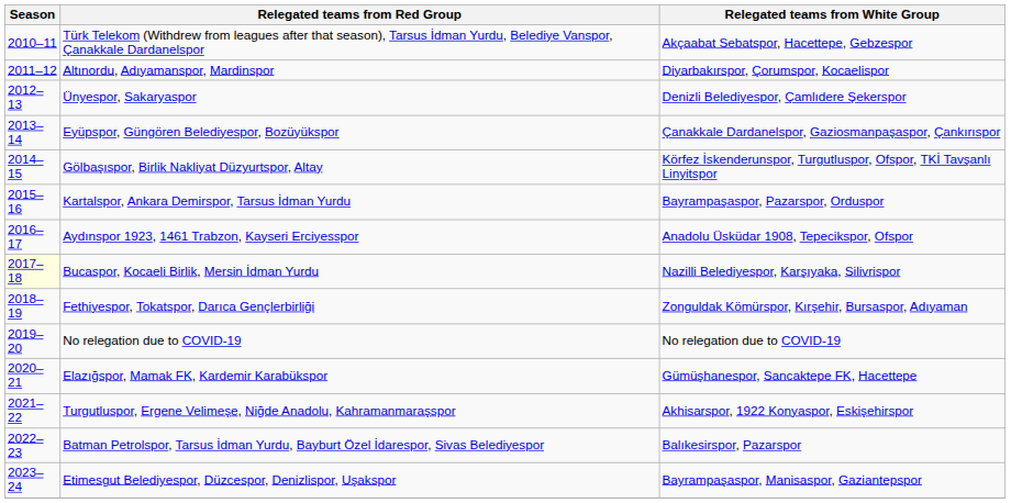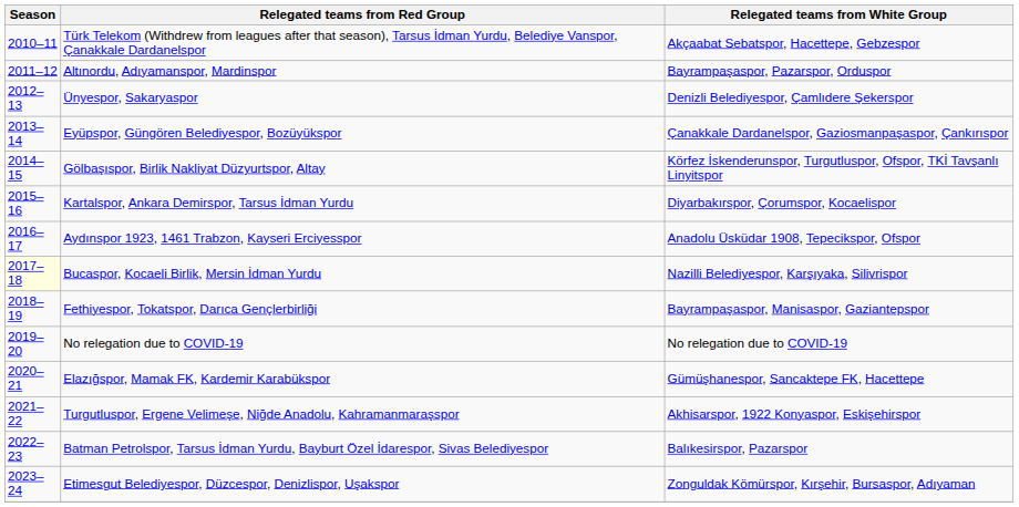 <table class="wikitable" style="text-align:left;">
 <tr>
 <th>Season</th>
 <th>Relegated teams from Red Group</th>
 <th>Relegated teams from White Group</th>
 </tr>
 <tr>
 <td><a href='#'>2010–11</a></td>
 <td><a href='#'>Türk Telekom</a> (Withdrew from leagues after that season), <a href='#'>Tarsus İdman Yurdu</a>, <a href='#'>Belediye Vanspor</a>, <a href='#'>Çanakkale Dardanelspor</a></td>
 <td><a href='#'>Akçaabat Sebatspor</a>, <a href='#'>Hacettepe</a>, <a href='#'>Gebzespor</a></td>
 </tr>
 <tr>
 <td><a href='#'>2011–12</a></td>
 <td><a href='#'>Altınordu</a>, <a href='#'>Adıyamanspor</a>, <a href='#'>Mardinspor</a></td>
-<td><a href='#'>Diyarbakırspor</a>, <a href='#'>Çorumspor</a>, <a href='#'>Kocaelispor</a></td>
+<td><a href='#'>Bayrampaşaspor</a>, <a href='#'>Pazarspor</a>, <a href='#'>Orduspor</a></td>
 </tr>
 <tr>
 <td><a href='#'>2012–13</a></td>
 <td><a href='#'>Ünyespor</a>, <a href='#'>Sakaryaspor</a></td>
 <td><a href='#'>Denizli Belediyespor</a>, <a href='#'>Çamlıdere Şekerspor</a></td>
 </tr>
 <tr>
 <td><a href='#'>2013–14</a></td>
 <td><a href='#'>Eyüpspor</a>, <a href='#'>Güngören Belediyespor</a>, <a href='#'>Bozüyükspor</a></td>
 <td><a href='#'>Çanakkale Dardanelspor</a>, <a href='#'>Gaziosmanpaşaspor</a>, <a href='#'>Çankırıspor</a></td>
 </tr>
 <tr>
 <td><a href='#'>2014–15</a></td>
 <td><a href='#'>Gölbaşıspor</a>, <a href='#'>Birlik Nakliyat Düzyurtspor</a>, <a href='#'>Altay</a></td>
 <td><a href='#'>Körfez İskenderunspor</a>, <a href='#'>Turgutluspor</a>, <a href='#'>Ofspor</a>, <a href='#'>TKİ Tavşanlı Linyitspor</a></td>
 </tr>
 <tr>
 <td><a href='#'>2015–16</a></td>
 <td><a href='#'>Kartalspor</a>, <a href='#'>Ankara Demirspor</a>, <a href='#'>Tarsus İdman Yurdu</a></td>
-<td><a href='#'>Bayrampaşaspor</a>, <a href='#'>Pazarspor</a>, <a href='#'>Orduspor</a></td>
+<td><a href='#'>Diyarbakırspor</a>, <a href='#'>Çorumspor</a>, <a href='#'>Kocaelispor</a></td>
 </tr>
 <tr>
 <td><a href='#'>2016–17</a></td>
 <td><a href='#'>Aydınspor 1923</a>, <a href='#'>1461 Trabzon</a>, <a href='#'>Kayseri Erciyesspor</a></td>
 <td><a href='#'>Anadolu Üsküdar 1908</a>, <a href='#'>Tepecikspor</a>, <a href='#'>Ofspor</a></td>
 </tr>
 <tr>
 <td style="background: lightyellow;"><a href='#'>2017–18</a></td>
 <td><a href='#'>Bucaspor</a>, <a href='#'>Kocaeli Birlik</a>, <a href='#'>Mersin İdman Yurdu</a></td>
 <td><a href='#'>Nazilli Belediyespor</a>, <a href='#'>Karşıyaka</a>, <a href='#'>Silivrispor</a></td>
 </tr>
 <tr>
 <td><a href='#'>2018–19</a></td>
 <td><a href='#'>Fethiyespor</a>, <a href='#'>Tokatspor</a>, <a href='#'>Darıca Gençlerbirliği</a></td>
-<td><a href='#'>Zonguldak Kömürspor</a>, <a href='#'>Kırşehir</a>, <a href='#'>Bursaspor</a>, <a href='#'>Adıyaman</a></td>
+<td><a href='#'>Bayrampaşaspor</a>, <a href='#'>Manisaspor</a>, <a href='#'>Gaziantepspor</a></td>
 </tr>
 <tr>
 <td><a href='#'>2019–20</a></td>
 <td>No relegation due to <a href='#'>COVID-19</a></td>
 <td>No relegation due to <a href='#'>COVID-19</a></td>
 </tr>
 <tr>
 <td><a href='#'>2020–21</a></td>
 <td><a href='#'>Elazığspor</a>, <a href='#'>Mamak FK</a>, <a href='#'>Kardemir Karabükspor</a></td>
 <td><a href='#'>Gümüşhanespor</a>, <a href='#'>Sancaktepe FK</a>, <a href='#'>Hacettepe</a></td>
 </tr>
 <tr>
 <td><a href='#'>2021–22</a></td>
 <td><a href='#'>Turgutluspor</a>, <a href='#'>Ergene Velimeşe</a>, <a href='#'>Niğde Anadolu</a>, <a href='#'>Kahramanmaraşspor</a></td>
 <td><a href='#'>Akhisarspor</a>, <a href='#'>1922 Konyaspor</a>, <a href='#'>Eskişehirspor</a></td>
 </tr>
 <tr>
 <td><a href='#'>2022–23</a></td>
 <td><a href='#'>Batman Petrolspor</a>, <a href='#'>Tarsus İdman Yurdu</a>, <a href='#'>Bayburt Özel İdarespor</a>, <a href='#'>Sivas Belediyespor</a></td>
 <td><a href='#'>Balıkesirspor</a>, <a href='#'>Pazarspor</a></td>
 </tr>
 <tr>
 <td><a href='#'>2023–24</a></td>
 <td><a href='#'>Etimesgut Belediyespor</a>, <a href='#'>Düzcespor</a>, <a href='#'>Denizlispor</a>, <a href='#'>Uşakspor</a></td>
-<td><a href='#'>Bayrampaşaspor</a>, <a href='#'>Manisaspor</a>, <a href='#'>Gaziantepspor</a></td>
+<td><a href='#'>Zonguldak Kömürspor</a>, <a href='#'>Kırşehir</a>, <a href='#'>Bursaspor</a>, <a href='#'>Adıyaman</a></td>
 </tr>
 <tr>
 </tr>
 </table>
